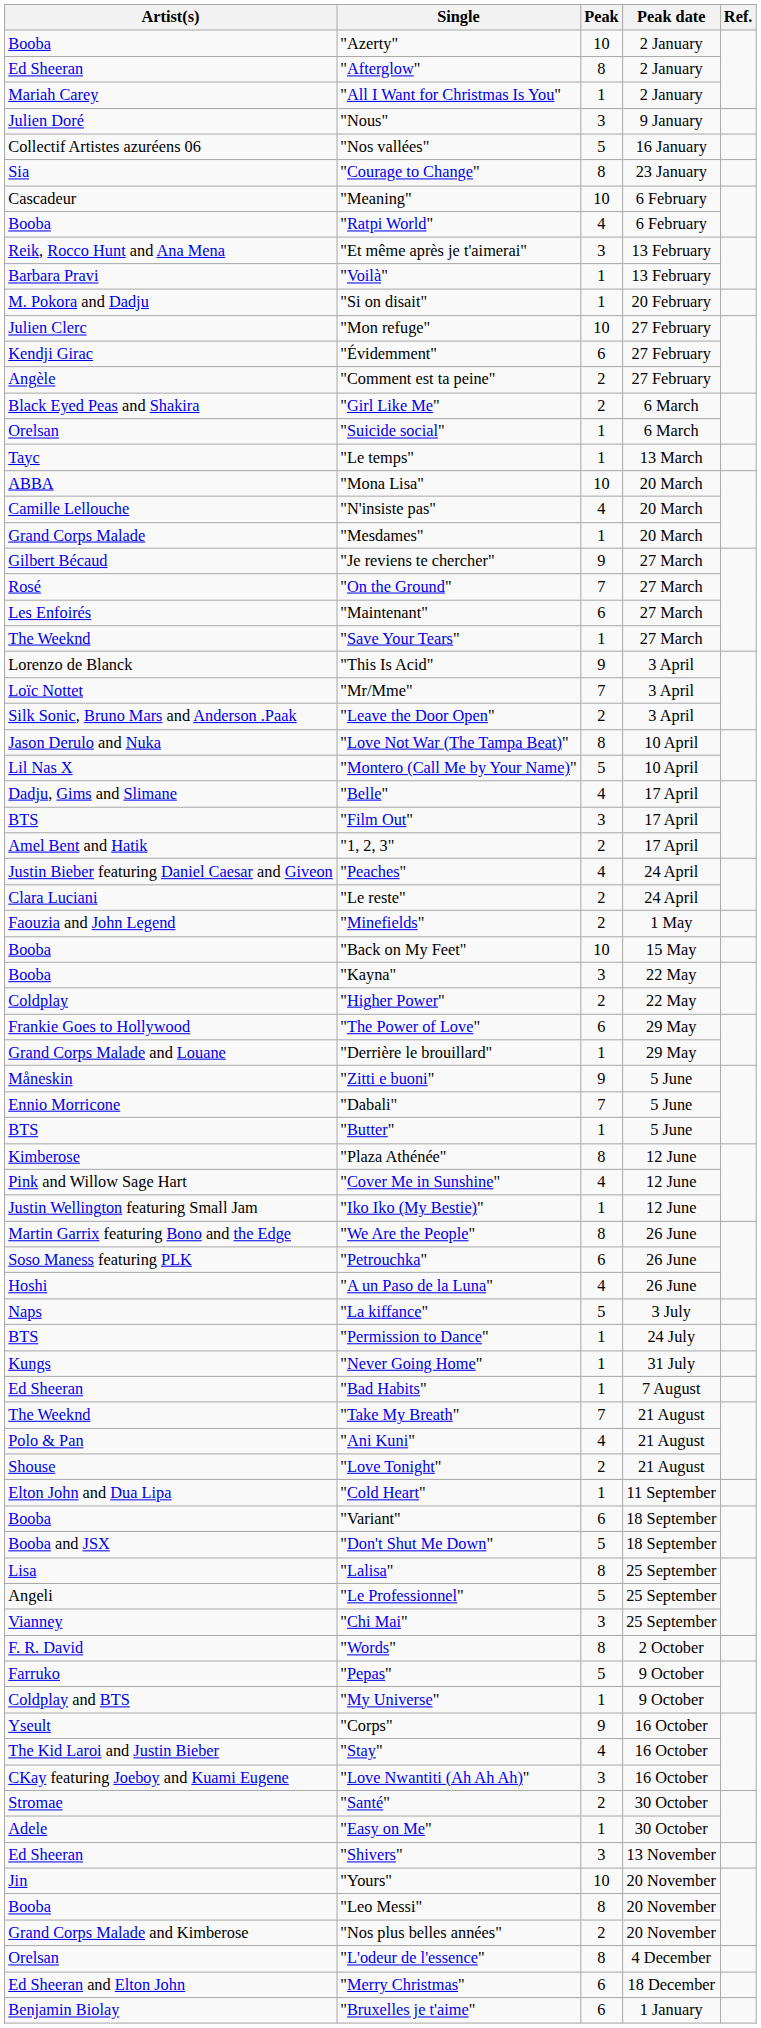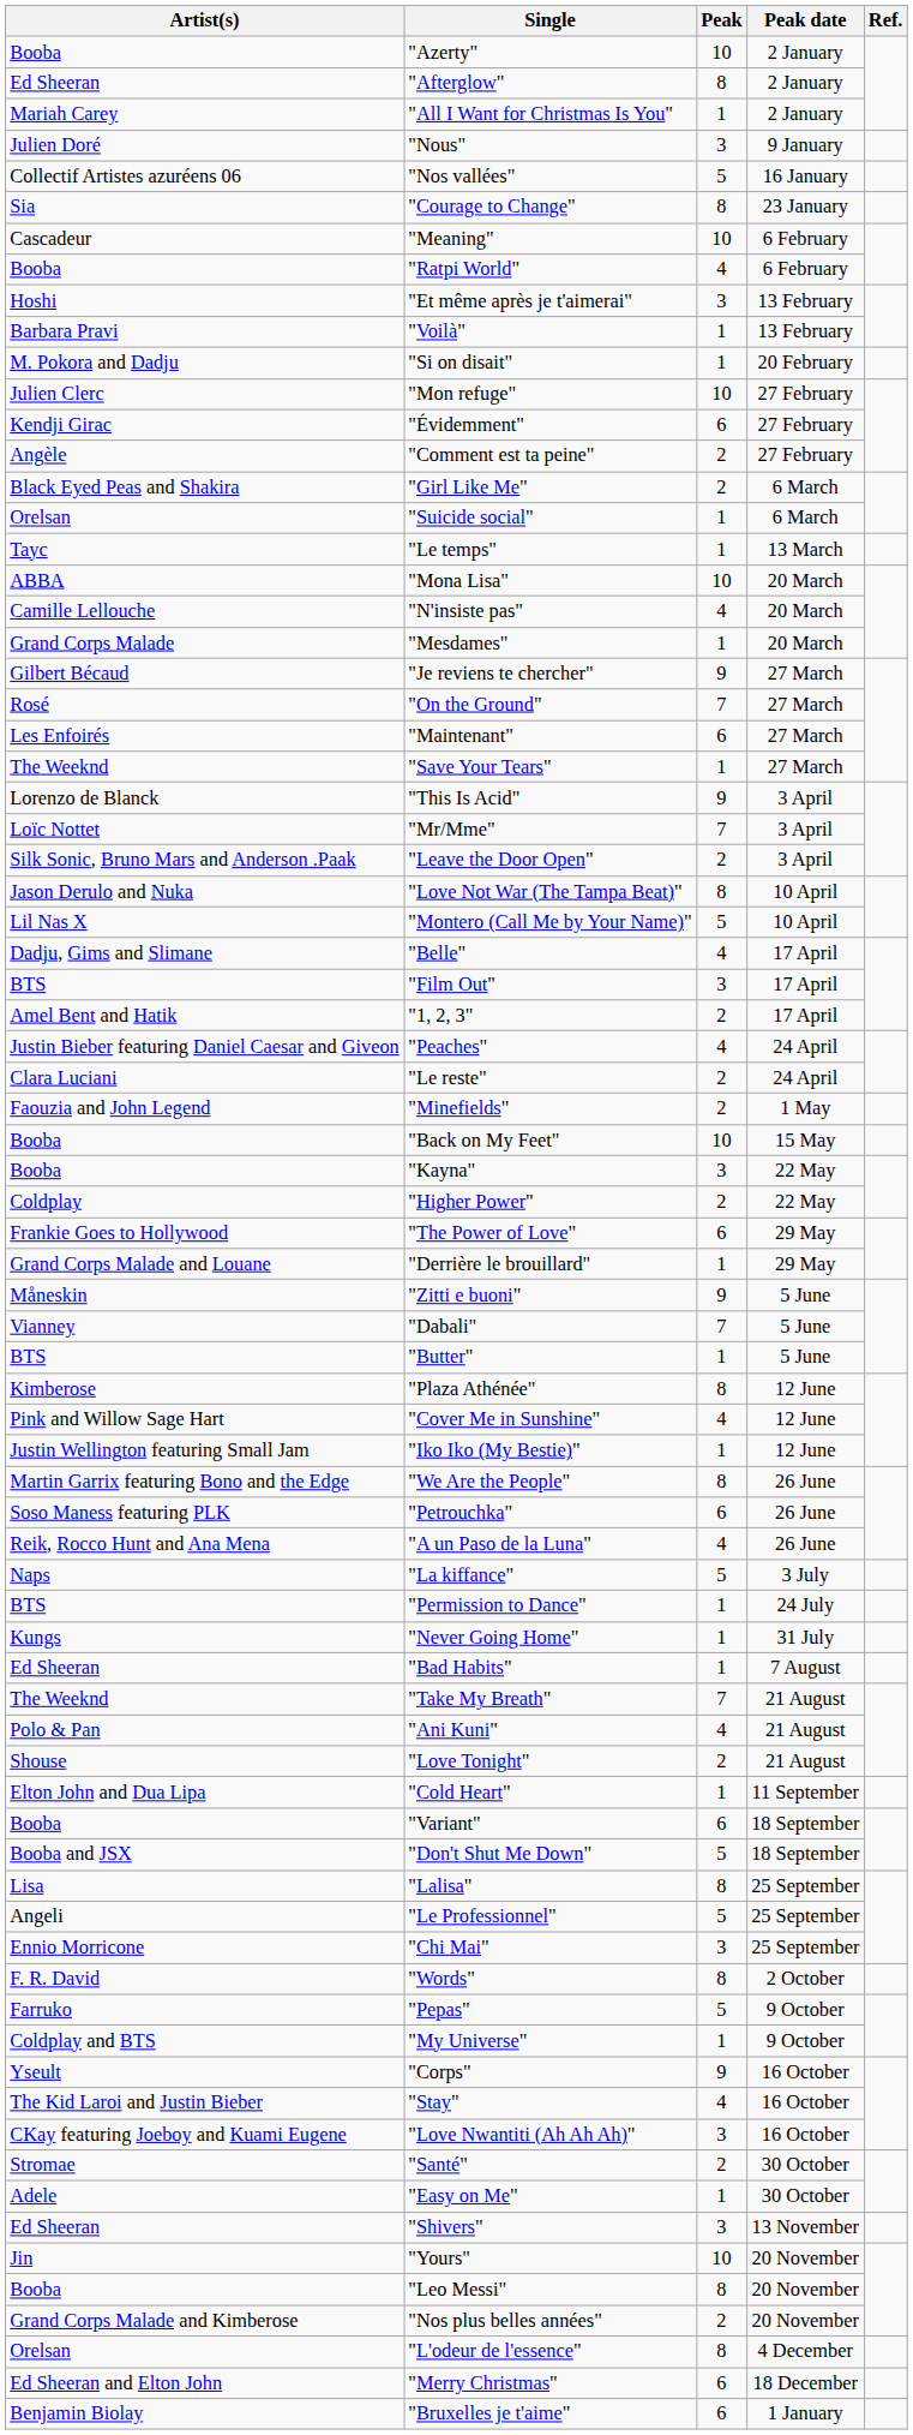 <table class="wikitable sortable">
 <tr>
 <th>Artist(s)</th>
 <th>Single</th>
 <th>Peak</th>
 <th>Peak date</th>
 <th>Ref.</th>
 </tr>
 <tr>
 <td><a href='#'>Booba</a></td>
 <td>"Azerty"</td>
 <td style="text-align: center;">10</td>
 <td style="text-align: center;">2 January</td>
 <td rowspan="3" style="text-align: center;"></td>
 </tr>
 <tr>
 <td><a href='#'>Ed Sheeran</a></td>
 <td>"<a href='#'>Afterglow</a>"</td>
 <td style="text-align: center;">8</td>
 <td style="text-align: center;">2 January</td>
 </tr>
 <tr>
 <td><a href='#'>Mariah Carey</a></td>
 <td>"<a href='#'>All I Want for Christmas Is You</a>"</td>
 <td style="text-align: center;">1</td>
 <td style="text-align: center;">2 January</td>
 </tr>
 <tr>
 <td><a href='#'>Julien Doré</a></td>
 <td>"Nous"</td>
 <td style="text-align: center;">3</td>
 <td style="text-align: center;">9 January</td>
 <td style="text-align: center;"></td>
 </tr>
 <tr>
 <td>Collectif Artistes azuréens 06</td>
 <td>"Nos vallées"</td>
 <td style="text-align: center;">5</td>
 <td style="text-align: center;">16 January</td>
 <td style="text-align: center;"></td>
 </tr>
 <tr>
 <td><a href='#'>Sia</a></td>
 <td>"<a href='#'>Courage to Change</a>"</td>
 <td style="text-align: center;">8</td>
 <td style="text-align: center;">23 January</td>
 <td style="text-align: center;"></td>
 </tr>
 <tr>
 <td>Cascadeur</td>
 <td>"Meaning"</td>
 <td style="text-align: center;">10</td>
 <td style="text-align: center;">6 February</td>
 <td rowspan="2" style="text-align: center;"></td>
 </tr>
 <tr>
 <td><a href='#'>Booba</a></td>
 <td>"<a href='#'>Ratpi World</a>"</td>
 <td style="text-align: center;">4</td>
 <td style="text-align: center;">6 February</td>
 </tr>
 <tr>
-<td><a href='#'>Reik</a>, <a href='#'>Rocco Hunt</a> and <a href='#'>Ana Mena</a></td>
+<td><a href='#'>Hoshi</a></td>
 <td>"Et même après je t'aimerai"</td>
 <td style="text-align: center;">3</td>
 <td style="text-align: center;">13 February</td>
 <td rowspan="2" style="text-align: center;"></td>
 </tr>
 <tr>
 <td><a href='#'>Barbara Pravi</a></td>
 <td>"<a href='#'>Voilà</a>"</td>
 <td style="text-align: center;">1</td>
 <td style="text-align: center;">13 February</td>
 </tr>
 <tr>
 <td><a href='#'>M. Pokora</a> and <a href='#'>Dadju</a></td>
 <td>"Si on disait"</td>
 <td style="text-align: center;">1</td>
 <td style="text-align: center;">20 February</td>
 <td style="text-align: center;"></td>
 </tr>
 <tr>
 <td><a href='#'>Julien Clerc</a></td>
 <td>"Mon refuge"</td>
 <td style="text-align: center;">10</td>
 <td style="text-align: center;">27 February</td>
 <td rowspan="3" style="text-align: center;"></td>
 </tr>
 <tr>
 <td><a href='#'>Kendji Girac</a></td>
 <td>"Évidemment"</td>
 <td style="text-align: center;">6</td>
 <td style="text-align: center;">27 February</td>
 </tr>
 <tr>
 <td><a href='#'>Angèle</a></td>
 <td>"Comment est ta peine"</td>
 <td style="text-align: center;">2</td>
 <td style="text-align: center;">27 February</td>
 </tr>
 <tr>
 <td><a href='#'>Black Eyed Peas</a> and <a href='#'>Shakira</a></td>
 <td>"<a href='#'>Girl Like Me</a>"</td>
 <td style="text-align: center;">2</td>
 <td style="text-align: center;">6 March</td>
 <td rowspan="2" style="text-align: center;"></td>
 </tr>
 <tr>
 <td><a href='#'>Orelsan</a></td>
 <td>"<a href='#'>Suicide social</a>"</td>
 <td style="text-align: center;">1</td>
 <td style="text-align: center;">6 March</td>
 </tr>
 <tr>
 <td><a href='#'>Tayc</a></td>
 <td>"Le temps"</td>
 <td style="text-align: center;">1</td>
 <td style="text-align: center;">13 March</td>
 <td style="text-align: center;"></td>
 </tr>
 <tr>
 <td><a href='#'>ABBA</a></td>
 <td>"Mona Lisa"</td>
 <td style="text-align: center;">10</td>
 <td style="text-align: center;">20 March</td>
 <td rowspan="3" style="text-align: center;"></td>
 </tr>
 <tr>
 <td><a href='#'>Camille Lellouche</a></td>
 <td>"N'insiste pas"</td>
 <td style="text-align: center;">4</td>
 <td style="text-align: center;">20 March</td>
 </tr>
 <tr>
 <td><a href='#'>Grand Corps Malade</a></td>
 <td>"Mesdames"</td>
 <td style="text-align: center;">1</td>
 <td style="text-align: center;">20 March</td>
 </tr>
 <tr>
 <td><a href='#'>Gilbert Bécaud</a></td>
 <td>"Je reviens te chercher"</td>
 <td style="text-align: center;">9</td>
 <td style="text-align: center;">27 March</td>
 <td rowspan="4" style="text-align: center;"></td>
 </tr>
 <tr>
 <td><a href='#'>Rosé</a></td>
 <td>"<a href='#'>On the Ground</a>"</td>
 <td style="text-align: center;">7</td>
 <td style="text-align: center;">27 March</td>
 </tr>
 <tr>
 <td><a href='#'>Les Enfoirés</a></td>
 <td>"Maintenant"</td>
 <td style="text-align: center;">6</td>
 <td style="text-align: center;">27 March</td>
 </tr>
 <tr>
 <td><a href='#'>The Weeknd</a></td>
 <td>"<a href='#'>Save Your Tears</a>"</td>
 <td style="text-align: center;">1</td>
 <td style="text-align: center;">27 March</td>
 </tr>
 <tr>
 <td>Lorenzo de Blanck</td>
 <td>"This Is Acid"</td>
 <td style="text-align: center;">9</td>
 <td style="text-align: center;">3 April</td>
 <td rowspan="3" style="text-align: center;"></td>
 </tr>
 <tr>
 <td><a href='#'>Loïc Nottet</a></td>
 <td>"Mr/Mme"</td>
 <td style="text-align: center;">7</td>
 <td style="text-align: center;">3 April</td>
 </tr>
 <tr>
 <td><a href='#'>Silk Sonic</a>, <a href='#'>Bruno Mars</a> and <a href='#'>Anderson .Paak</a></td>
 <td>"<a href='#'>Leave the Door Open</a>"</td>
 <td style="text-align: center;">2</td>
 <td style="text-align: center;">3 April</td>
 </tr>
 <tr>
 <td><a href='#'>Jason Derulo</a> and <a href='#'>Nuka</a></td>
 <td>"<a href='#'>Love Not War (The Tampa Beat)</a>"</td>
 <td style="text-align: center;">8</td>
 <td style="text-align: center;">10 April</td>
 <td rowspan="2" style="text-align: center;"></td>
 </tr>
 <tr>
 <td><a href='#'>Lil Nas X</a></td>
 <td>"<a href='#'>Montero (Call Me by Your Name)</a>"</td>
 <td style="text-align: center;">5</td>
 <td style="text-align: center;">10 April</td>
 </tr>
 <tr>
 <td><a href='#'>Dadju</a>, <a href='#'>Gims</a> and <a href='#'>Slimane</a></td>
 <td>"<a href='#'>Belle</a>"</td>
 <td style="text-align: center;">4</td>
 <td style="text-align: center;">17 April</td>
 <td rowspan="3" style="text-align: center;"></td>
 </tr>
 <tr>
 <td><a href='#'>BTS</a></td>
 <td>"<a href='#'>Film Out</a>"</td>
 <td style="text-align: center;">3</td>
 <td style="text-align: center;">17 April</td>
 </tr>
 <tr>
 <td><a href='#'>Amel Bent</a> and <a href='#'>Hatik</a></td>
 <td>"1, 2, 3"</td>
 <td style="text-align: center;">2</td>
 <td style="text-align: center;">17 April</td>
 </tr>
 <tr>
 <td><a href='#'>Justin Bieber</a> featuring <a href='#'>Daniel Caesar</a> and <a href='#'>Giveon</a></td>
 <td>"<a href='#'>Peaches</a>"</td>
 <td style="text-align: center;">4</td>
 <td style="text-align: center;">24 April</td>
 <td rowspan="2" style="text-align: center;"></td>
 </tr>
 <tr>
 <td><a href='#'>Clara Luciani</a></td>
 <td>"Le reste"</td>
 <td style="text-align: center;">2</td>
 <td style="text-align: center;">24 April</td>
 </tr>
 <tr>
 <td><a href='#'>Faouzia</a> and <a href='#'>John Legend</a></td>
 <td>"<a href='#'>Minefields</a>"</td>
 <td style="text-align: center;">2</td>
 <td style="text-align: center;">1 May</td>
 <td style="text-align: center;"></td>
 </tr>
 <tr>
 <td><a href='#'>Booba</a></td>
 <td>"Back on My Feet"</td>
 <td style="text-align: center;">10</td>
 <td style="text-align: center;">15 May</td>
 <td style="text-align: center;"></td>
 </tr>
 <tr>
 <td><a href='#'>Booba</a></td>
 <td>"Kayna"</td>
 <td style="text-align: center;">3</td>
 <td style="text-align: center;">22 May</td>
 <td rowspan="2" style="text-align: center;"></td>
 </tr>
 <tr>
 <td><a href='#'>Coldplay</a></td>
 <td>"<a href='#'>Higher Power</a>"</td>
 <td style="text-align: center;">2</td>
 <td style="text-align: center;">22 May</td>
 </tr>
 <tr>
 <td><a href='#'>Frankie Goes to Hollywood</a></td>
 <td>"<a href='#'>The Power of Love</a>"</td>
 <td style="text-align: center;">6</td>
 <td style="text-align: center;">29 May</td>
 <td rowspan="2" style="text-align: center;"></td>
 </tr>
 <tr>
 <td><a href='#'>Grand Corps Malade</a> and <a href='#'>Louane</a></td>
 <td>"Derrière le brouillard"</td>
 <td style="text-align: center;">1</td>
 <td style="text-align: center;">29 May</td>
 </tr>
 <tr>
 <td><a href='#'>Måneskin</a></td>
 <td>"<a href='#'>Zitti e buoni</a>"</td>
 <td style="text-align: center;">9</td>
 <td style="text-align: center;">5 June</td>
 <td rowspan="3" style="text-align: center;"></td>
 </tr>
 <tr>
-<td><a href='#'>Ennio Morricone</a></td>
+<td><a href='#'>Vianney</a></td>
 <td>"Dabali"</td>
 <td style="text-align: center;">7</td>
 <td style="text-align: center;">5 June</td>
 </tr>
 <tr>
 <td><a href='#'>BTS</a></td>
 <td>"<a href='#'>Butter</a>"</td>
 <td style="text-align: center;">1</td>
 <td style="text-align: center;">5 June</td>
 </tr>
 <tr>
 <td><a href='#'>Kimberose</a></td>
 <td>"Plaza Athénée"</td>
 <td style="text-align: center;">8</td>
 <td style="text-align: center;">12 June</td>
 <td rowspan="3" style="text-align: center;"></td>
 </tr>
 <tr>
 <td><a href='#'>Pink</a> and Willow Sage Hart</td>
 <td>"<a href='#'>Cover Me in Sunshine</a>"</td>
 <td style="text-align: center;">4</td>
 <td style="text-align: center;">12 June</td>
 </tr>
 <tr>
 <td><a href='#'>Justin Wellington</a> featuring Small Jam</td>
 <td>"<a href='#'>Iko Iko (My Bestie)</a>"</td>
 <td style="text-align: center;">1</td>
 <td style="text-align: center;">12 June</td>
 </tr>
 <tr>
 <td><a href='#'>Martin Garrix</a> featuring <a href='#'>Bono</a> and <a href='#'>the Edge</a></td>
 <td>"<a href='#'>We Are the People</a>"</td>
 <td style="text-align: center;">8</td>
 <td style="text-align: center;">26 June</td>
 <td rowspan="3" style="text-align: center;"></td>
 </tr>
 <tr>
 <td><a href='#'>Soso Maness</a> featuring <a href='#'>PLK</a></td>
 <td>"<a href='#'>Petrouchka</a>"</td>
 <td style="text-align: center;">6</td>
 <td style="text-align: center;">26 June</td>
 </tr>
 <tr>
-<td><a href='#'>Hoshi</a></td>
+<td><a href='#'>Reik</a>, <a href='#'>Rocco Hunt</a> and <a href='#'>Ana Mena</a></td>
 <td>"<a href='#'>A un Paso de la Luna</a>"</td>
 <td style="text-align: center;">4</td>
 <td style="text-align: center;">26 June</td>
 </tr>
 <tr>
 <td><a href='#'>Naps</a></td>
 <td>"<a href='#'>La kiffance</a>"</td>
 <td style="text-align: center;">5</td>
 <td style="text-align: center;">3 July</td>
 <td style="text-align: center;"></td>
 </tr>
 <tr>
 <td><a href='#'>BTS</a></td>
 <td>"<a href='#'>Permission to Dance</a>"</td>
 <td style="text-align: center;">1</td>
 <td style="text-align: center;">24 July</td>
 <td style="text-align: center;"></td>
 </tr>
 <tr>
 <td><a href='#'>Kungs</a></td>
 <td>"<a href='#'>Never Going Home</a>"</td>
 <td style="text-align: center;">1</td>
 <td style="text-align: center;">31 July</td>
 <td style="text-align: center;"></td>
 </tr>
 <tr>
 <td><a href='#'>Ed Sheeran</a></td>
 <td>"<a href='#'>Bad Habits</a>"</td>
 <td style="text-align: center;">1</td>
 <td style="text-align: center;">7 August</td>
 <td style="text-align: center;"></td>
 </tr>
 <tr>
 <td><a href='#'>The Weeknd</a></td>
 <td>"<a href='#'>Take My Breath</a>"</td>
 <td style="text-align: center;">7</td>
 <td style="text-align: center;">21 August</td>
 <td rowspan="3" style="text-align: center;"></td>
 </tr>
 <tr>
 <td><a href='#'>Polo & Pan</a></td>
 <td>"<a href='#'>Ani Kuni</a>"</td>
 <td style="text-align: center;">4</td>
 <td style="text-align: center;">21 August</td>
 </tr>
 <tr>
 <td><a href='#'>Shouse</a></td>
 <td>"<a href='#'>Love Tonight</a>"</td>
 <td style="text-align: center;">2</td>
 <td style="text-align: center;">21 August</td>
 </tr>
 <tr>
 <td><a href='#'>Elton John</a> and <a href='#'>Dua Lipa</a></td>
 <td>"<a href='#'>Cold Heart</a>"</td>
 <td style="text-align: center;">1</td>
 <td style="text-align: center;">11 September</td>
 <td style="text-align: center;"></td>
 </tr>
 <tr>
 <td><a href='#'>Booba</a></td>
 <td>"Variant"</td>
 <td style="text-align: center;">6</td>
 <td style="text-align: center;">18 September</td>
 <td rowspan="2" style="text-align: center;"></td>
 </tr>
 <tr>
 <td><a href='#'>Booba</a> and <a href='#'>JSX</a></td>
 <td>"<a href='#'>Don't Shut Me Down</a>"</td>
 <td style="text-align: center;">5</td>
 <td style="text-align: center;">18 September</td>
 </tr>
 <tr>
 <td><a href='#'>Lisa</a></td>
 <td>"<a href='#'>Lalisa</a>"</td>
 <td style="text-align: center;">8</td>
 <td style="text-align: center;">25 September</td>
 <td rowspan="3" style="text-align: center;"></td>
 </tr>
 <tr>
 <td>Angeli</td>
 <td>"<a href='#'>Le Professionnel</a>"</td>
 <td style="text-align: center;">5</td>
 <td style="text-align: center;">25 September</td>
 </tr>
 <tr>
-<td><a href='#'>Vianney</a></td>
+<td><a href='#'>Ennio Morricone</a></td>
 <td>"<a href='#'>Chi Mai</a>"</td>
 <td style="text-align: center;">3</td>
 <td style="text-align: center;">25 September</td>
 </tr>
 <tr>
 <td><a href='#'>F. R. David</a></td>
 <td>"<a href='#'>Words</a>"</td>
 <td style="text-align: center;">8</td>
 <td style="text-align: center;">2 October</td>
 <td style="text-align: center;"></td>
 </tr>
 <tr>
 <td><a href='#'>Farruko</a></td>
 <td>"<a href='#'>Pepas</a>"</td>
 <td style="text-align: center;">5</td>
 <td style="text-align: center;">9 October</td>
 <td rowspan="2" style="text-align: center;"></td>
 </tr>
 <tr>
 <td><a href='#'>Coldplay</a> and <a href='#'>BTS</a></td>
 <td>"<a href='#'>My Universe</a>"</td>
 <td style="text-align: center;">1</td>
 <td style="text-align: center;">9 October</td>
 </tr>
 <tr>
 <td><a href='#'>Yseult</a></td>
 <td>"Corps"</td>
 <td style="text-align: center;">9</td>
 <td style="text-align: center;">16 October</td>
 <td rowspan="3" style="text-align: center;"></td>
 </tr>
 <tr>
 <td><a href='#'>The Kid Laroi</a> and <a href='#'>Justin Bieber</a></td>
 <td>"<a href='#'>Stay</a>"</td>
 <td style="text-align: center;">4</td>
 <td style="text-align: center;">16 October</td>
 </tr>
 <tr>
 <td><a href='#'>CKay</a> featuring <a href='#'>Joeboy</a> and <a href='#'>Kuami Eugene</a></td>
 <td>"<a href='#'>Love Nwantiti (Ah Ah Ah)</a>"</td>
 <td style="text-align: center;">3</td>
 <td style="text-align: center;">16 October</td>
 </tr>
 <tr>
 <td><a href='#'>Stromae</a></td>
 <td>"<a href='#'>Santé</a>"</td>
 <td style="text-align: center;">2</td>
 <td style="text-align: center;">30 October</td>
 <td rowspan="2" style="text-align: center;"></td>
 </tr>
 <tr>
 <td><a href='#'>Adele</a></td>
 <td>"<a href='#'>Easy on Me</a>"</td>
 <td style="text-align: center;">1</td>
 <td style="text-align: center;">30 October</td>
 </tr>
 <tr>
 <td><a href='#'>Ed Sheeran</a></td>
 <td>"<a href='#'>Shivers</a>"</td>
 <td style="text-align: center;">3</td>
 <td style="text-align: center;">13 November</td>
 <td style="text-align: center;"></td>
 </tr>
 <tr>
 <td><a href='#'>Jin</a></td>
 <td>"Yours"</td>
 <td style="text-align: center;">10</td>
 <td style="text-align: center;">20 November</td>
 <td rowspan="3" style="text-align: center;"></td>
 </tr>
 <tr>
 <td><a href='#'>Booba</a></td>
 <td>"Leo Messi"</td>
 <td style="text-align: center;">8</td>
 <td style="text-align: center;">20 November</td>
 </tr>
 <tr>
 <td><a href='#'>Grand Corps Malade</a> and Kimberose</td>
 <td>"Nos plus belles années"</td>
 <td style="text-align: center;">2</td>
 <td style="text-align: center;">20 November</td>
 </tr>
 <tr>
 <td><a href='#'>Orelsan</a></td>
 <td>"<a href='#'>L'odeur de l'essence</a>"</td>
 <td style="text-align: center;">8</td>
 <td style="text-align: center;">4 December</td>
 <td style="text-align: center;"></td>
 </tr>
 <tr>
 <td><a href='#'>Ed Sheeran</a> and <a href='#'>Elton John</a></td>
 <td>"<a href='#'>Merry Christmas</a>"</td>
 <td style="text-align: center;">6</td>
 <td style="text-align: center;">18 December</td>
 <td style="text-align: center;"></td>
 </tr>
 <tr>
 <td><a href='#'>Benjamin Biolay</a></td>
 <td>"<a href='#'>Bruxelles je t'aime</a>"</td>
 <td style="text-align: center;">6</td>
 <td style="text-align: center;">1 January</td>
 <td style="text-align: center;"></td>
 </tr>
 </table>
